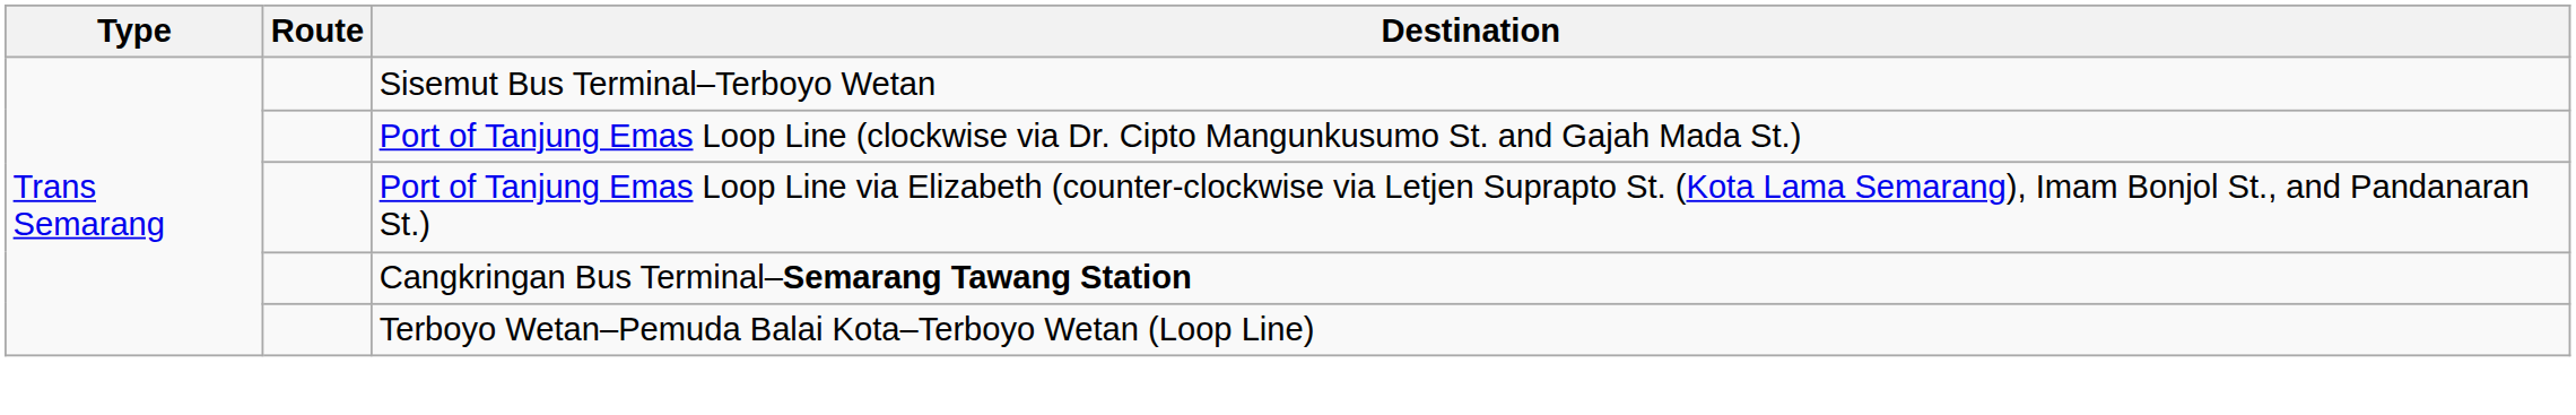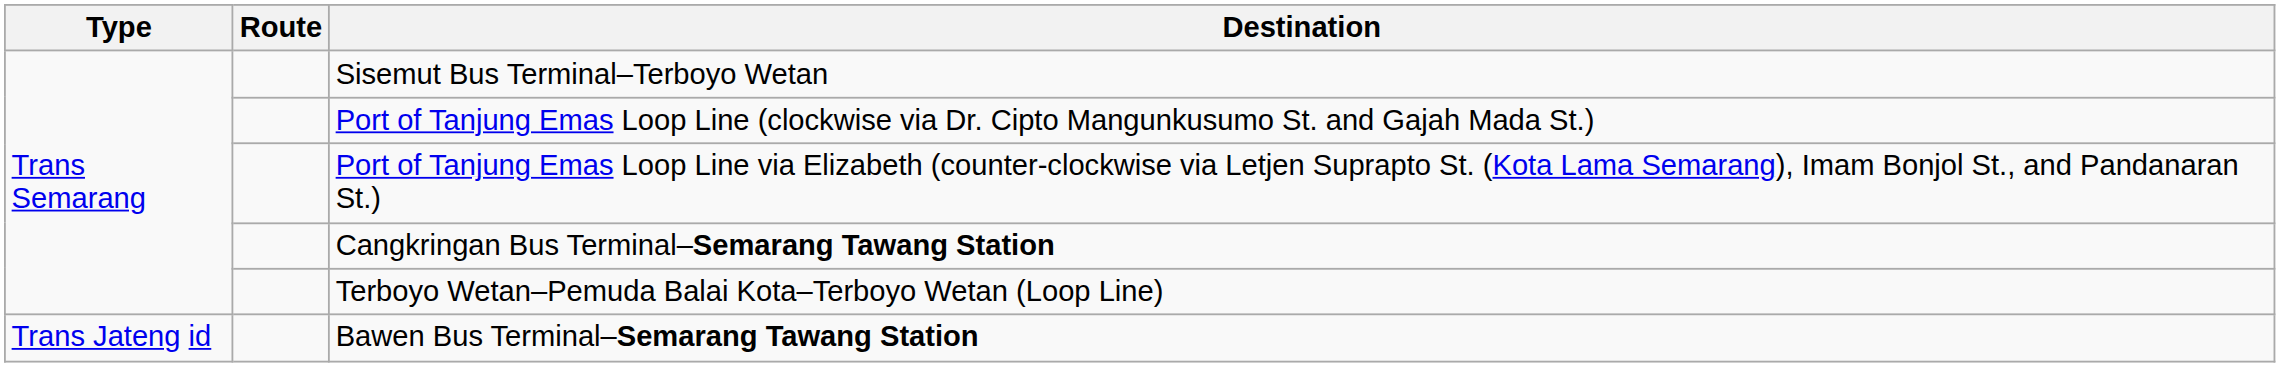 <table class="wikitable">
 <tr>
 <th>Type</th>
 <th>Route</th>
 <th>Destination</th>
 </tr>
 <tr>
 <td rowspan="5"><a href='#'>Trans Semarang</a></td>
 <td></td>
 <td>Sisemut Bus Terminal–Terboyo Wetan</td>
 </tr>
 <tr>
 <td></td>
 <td><a href='#'>Port of Tanjung Emas</a> Loop Line (clockwise via Dr. Cipto Mangunkusumo St. and Gajah Mada St.)</td>
 </tr>
 <tr>
 <td></td>
 <td><a href='#'>Port of Tanjung Emas</a> Loop Line via Elizabeth (counter-clockwise via Letjen Suprapto St. (<a href='#'>Kota Lama Semarang</a>), Imam Bonjol St., and Pandanaran St.)</td>
 </tr>
 <tr>
 <td></td>
 <td>Cangkringan Bus Terminal–<strong>Semarang Tawang Station</strong></td>
 </tr>
 <tr>
 <td></td>
 <td>Terboyo Wetan–Pemuda Balai Kota–Terboyo Wetan (Loop Line)</td>
 </tr>
+<tr>
+<td><a href='#'>Trans Jateng</a> <a href='#'>id</a></td>
+<td></td>
+<td>Bawen Bus Terminal–<strong>Semarang Tawang Station</strong></td>
+</tr>
 </table>
